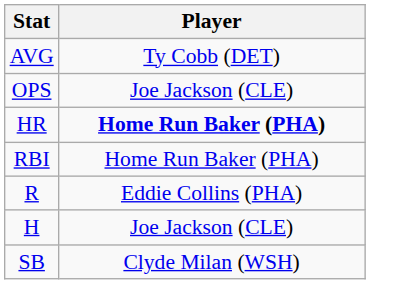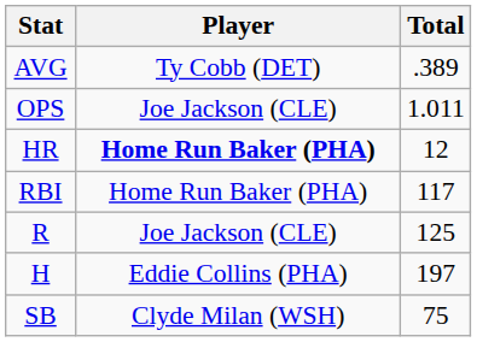 <table class="wikitable" style="text-align:center;">
 <tr>
 <th style="width:15%;">Stat</th>
 <th>Player</th>
+<th style="width:15%;">Total</th>
 </tr>
 <tr>
 <td><a href='#'>AVG</a></td>
 <td><a href='#'>Ty Cobb</a> (<a href='#'>DET</a>)</td>
+<td>.389</td>
 </tr>
 <tr>
 <td><a href='#'>OPS</a></td>
 <td><a href='#'>Joe Jackson</a> (<a href='#'>CLE</a>)</td>
+<td>1.011</td>
 </tr>
 <tr>
 <td><a href='#'>HR</a></td>
 <td><strong><a href='#'>Home Run Baker</a> (<a href='#'>PHA</a>)</strong></td>
+<td>12</td>
 </tr>
 <tr>
 <td><a href='#'>RBI</a></td>
 <td><a href='#'>Home Run Baker</a> (<a href='#'>PHA</a>)</td>
+<td>117</td>
 </tr>
 <tr>
 <td><a href='#'>R</a></td>
-<td><a href='#'>Eddie Collins</a> (<a href='#'>PHA</a>)</td>
+<td><a href='#'>Joe Jackson</a> (<a href='#'>CLE</a>)</td>
+<td>125</td>
 </tr>
 <tr>
 <td><a href='#'>H</a></td>
-<td><a href='#'>Joe Jackson</a> (<a href='#'>CLE</a>)</td>
+<td><a href='#'>Eddie Collins</a> (<a href='#'>PHA</a>)</td>
+<td>197</td>
 </tr>
 <tr>
 <td><a href='#'>SB</a></td>
 <td><a href='#'>Clyde Milan</a> (<a href='#'>WSH</a>)</td>
+<td>75</td>
 </tr>
 </table>
